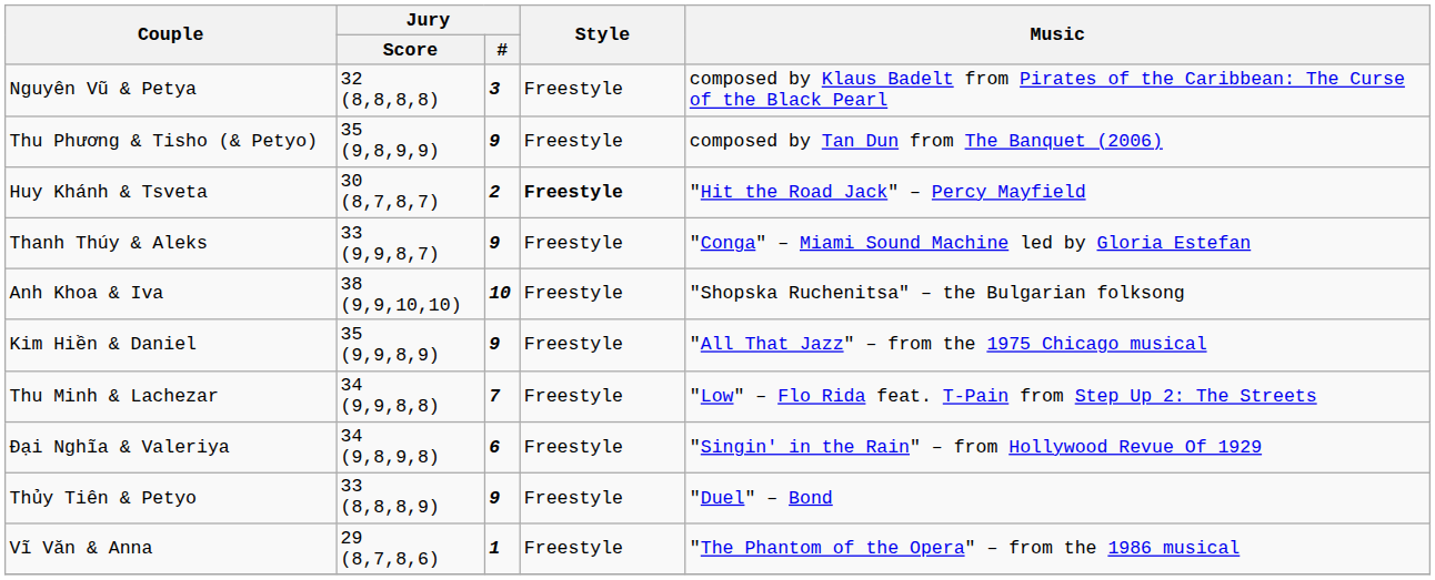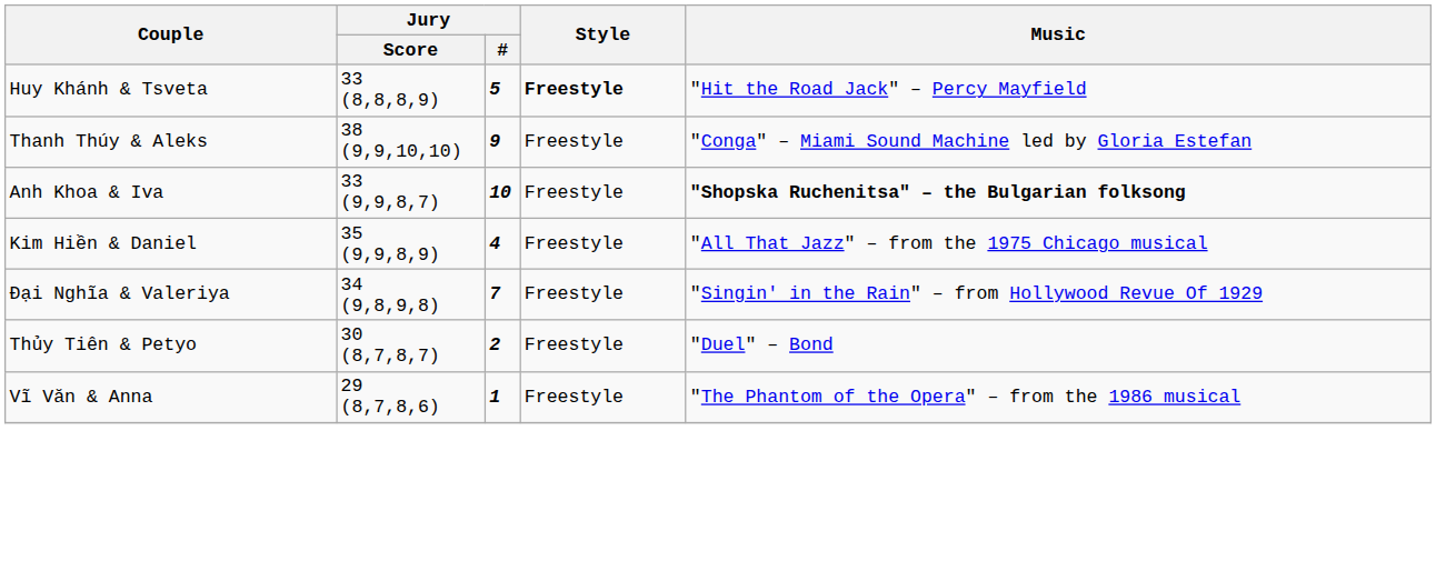 <table class="wikitable" style="width:80%;">
 <tr>
 <th rowspan=2 style="width:20%;">Couple</th>
 <th colspan=2 style="width:10%;">Jury</th>
 <th rowspan=2 style="width:10%;">Style</th>
 <th rowspan=2 style="width:45%;">Music</th>
 </tr>
 <tr>
 <th>Score</th>
 <th>#</th>
 </tr>
 <tr>
-<td>Nguyên Vũ & Petya</td>
-<td>32<br> (8,8,8,8)</td>
-<td><strong><em>3</em></strong></td>
-<td>Freestyle</td>
-<td>composed by <a href='#'>Klaus Badelt</a> from <a href='#'>Pirates of the Caribbean: The Curse of the Black Pearl</a></td>
-</tr>
-<tr>
-<td>Thu Phương & Tisho (& Petyo)</td>
-<td>35<br> (9,8,9,9)</td>
-<td><strong><em>9</em></strong></td>
-<td>Freestyle</td>
-<td>composed by <a href='#'>Tan Dun</a> from <a href='#'>The Banquet (2006)</a></td>
-</tr>
-<tr>
 <td>Huy Khánh & Tsveta</td>
-<td>30<br> (8,7,8,7)</td>
-<td><strong><em>2</em></strong></td>
+<td>33<br> (8,8,8,9)</td>
+<td><strong><em>5</em></strong></td>
 <td><strong>Freestyle</strong></td>
 <td>"<a href='#'>Hit the Road Jack</a>" – <a href='#'>Percy Mayfield</a></td>
 </tr>
 <tr>
 <td>Thanh Thúy & Aleks</td>
-<td>33<br> (9,9,8,7)</td>
+<td>38<br> (9,9,10,10)</td>
 <td><strong><em>9</em></strong></td>
 <td>Freestyle</td>
 <td>"<a href='#'>Conga</a>" – <a href='#'>Miami Sound Machine</a> led by <a href='#'>Gloria Estefan</a></td>
 </tr>
 <tr>
 <td>Anh Khoa & Iva</td>
-<td>38<br> (9,9,10,10)</td>
+<td>33<br> (9,9,8,7)</td>
 <td><strong><em>10</em></strong></td>
 <td>Freestyle</td>
-<td>"Shopska Ruchenitsa" – the Bulgarian folksong</td>
+<td><strong>"Shopska Ruchenitsa" – the Bulgarian folksong</strong></td>
 </tr>
 <tr>
 <td>Kim Hiền & Daniel</td>
 <td>35<br> (9,9,8,9)</td>
-<td><strong><em>9</em></strong></td>
+<td><strong><em>4</em></strong></td>
 <td>Freestyle</td>
 <td>"<a href='#'>All That Jazz</a>" – from the <a href='#'>1975 Chicago musical</a></td>
 </tr>
 <tr>
-<td>Thu Minh & Lachezar</td>
-<td>34<br> (9,9,8,8)</td>
-<td><strong><em>7</em></strong></td>
-<td>Freestyle</td>
-<td>"<a href='#'>Low</a>" – <a href='#'>Flo Rida</a> feat. <a href='#'>T-Pain</a> from <a href='#'>Step Up 2: The Streets</a></td>
-</tr>
-<tr>
 <td>Đại Nghĩa & Valeriya</td>
 <td>34<br> (9,8,9,8)</td>
-<td><strong><em>6</em></strong></td>
+<td><strong><em>7</em></strong></td>
 <td>Freestyle</td>
 <td>"<a href='#'>Singin' in the Rain</a>" – from <a href='#'>Hollywood Revue Of 1929</a></td>
 </tr>
 <tr>
 <td>Thủy Tiên & Petyo</td>
-<td>33<br> (8,8,8,9)</td>
-<td><strong><em>9</em></strong></td>
+<td>30<br> (8,7,8,7)</td>
+<td><strong><em>2</em></strong></td>
 <td>Freestyle</td>
 <td>"<a href='#'>Duel</a>" – <a href='#'>Bond</a></td>
 </tr>
 <tr>
 <td>Vĩ Văn & Anna</td>
 <td>29<br> (8,7,8,6)</td>
 <td><strong><em>1</em></strong></td>
 <td>Freestyle</td>
 <td>"<a href='#'>The Phantom of the Opera</a>" – from the <a href='#'>1986 musical</a></td>
 </tr>
 <tr>
 </tr>
 </table>
